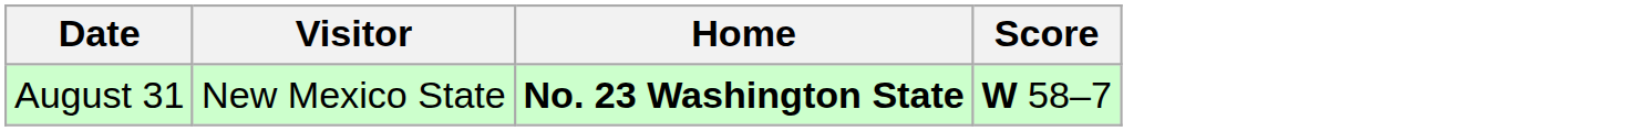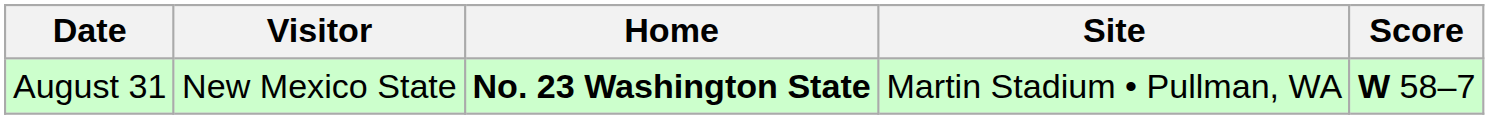 <table class="wikitable">
 <tr>
 <th>Date</th>
 <th>Visitor</th>
 <th>Home</th>
+<th>Site</th>
 <th>Score</th>
 </tr>
 <tr style="background:#ccffcc;">
 <td>August 31</td>
 <td>New Mexico State</td>
 <td><strong>No. 23 Washington State</strong></td>
+<td>Martin Stadium • Pullman, WA</td>
 <td><strong>W</strong> 58–7</td>
 </tr>
 </table>
